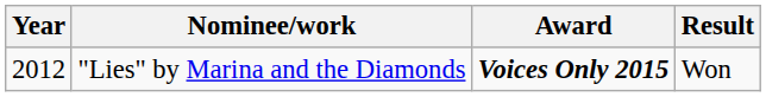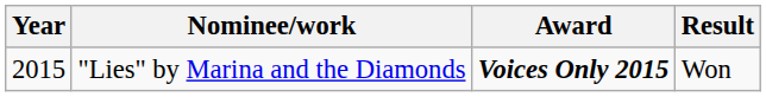 <table class="wikitable">
 <tr>
 <th>Year</th>
 <th>Nominee/work</th>
 <th>Award</th>
 <th>Result</th>
 </tr>
 <tr>
-<td>2012</td>
+<td>2015</td>
 <td>"Lies" by <a href='#'>Marina and the Diamonds</a></td>
 <td><strong><em>Voices Only 2015</em></strong></td>
 <td>Won</td>
 </tr>
 </table>
